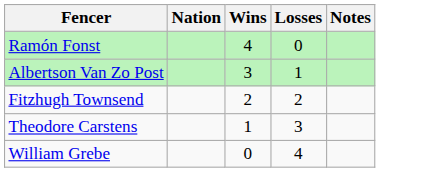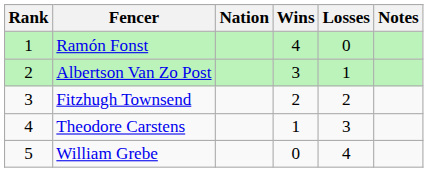 <table class="wikitable sortable" style="text-align:center">
 <tr>
+<th>Rank</th>
 <th>Fencer</th>
 <th>Nation</th>
 <th>Wins</th>
 <th>Losses</th>
 <th>Notes</th>
 </tr>
 <tr bgcolor=bbf3bb>
+<td>1</td>
 <td align=left><a href='#'>Ramón Fonst</a></td>
 <td align=left></td>
 <td>4</td>
 <td>0</td>
 <td></td>
 </tr>
 <tr bgcolor=bbf3bb>
+<td>2</td>
 <td align=left><a href='#'>Albertson Van Zo Post</a></td>
 <td align=left></td>
 <td>3</td>
 <td>1</td>
 <td></td>
 </tr>
 <tr>
+<td>3</td>
 <td align=left><a href='#'>Fitzhugh Townsend</a></td>
 <td align=left></td>
 <td>2</td>
 <td>2</td>
 <td></td>
 </tr>
 <tr>
+<td>4</td>
 <td align=left><a href='#'>Theodore Carstens</a></td>
 <td align=left></td>
 <td>1</td>
 <td>3</td>
 <td></td>
 </tr>
 <tr>
+<td>5</td>
 <td align=left><a href='#'>William Grebe</a></td>
 <td align=left></td>
 <td>0</td>
 <td>4</td>
 <td></td>
 </tr>
 </table>
